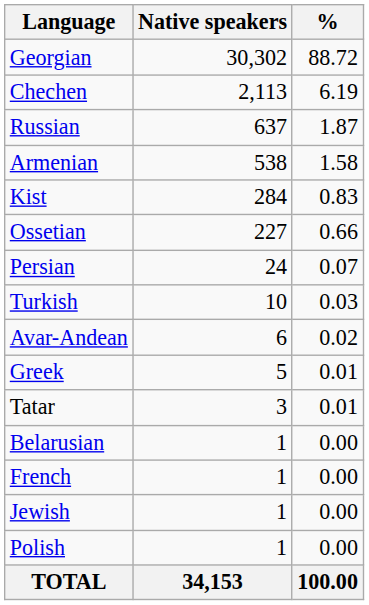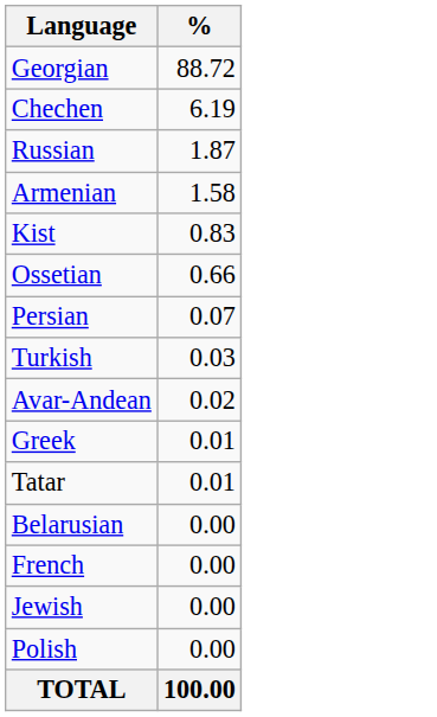 <table class="wikitable sortable">
 <tr>
 <th>Language</th>
-<th>Native speakers</th>
 <th>%</th>
 </tr>
 <tr>
 <td><a href='#'>Georgian</a></td>
-<td align="right">30,302</td>
 <td align="right">88.72</td>
 </tr>
 <tr>
 <td><a href='#'>Chechen</a></td>
-<td align="right">2,113</td>
 <td align="right">6.19</td>
 </tr>
 <tr>
 <td><a href='#'>Russian</a></td>
-<td align="right">637</td>
 <td align="right">1.87</td>
 </tr>
 <tr>
 <td><a href='#'>Armenian</a></td>
-<td align="right">538</td>
 <td align="right">1.58</td>
 </tr>
 <tr>
 <td><a href='#'>Kist</a></td>
-<td align="right">284</td>
 <td align="right">0.83</td>
 </tr>
 <tr>
 <td><a href='#'>Ossetian</a></td>
-<td align="right">227</td>
 <td align="right">0.66</td>
 </tr>
 <tr>
 <td><a href='#'>Persian</a></td>
-<td align="right">24</td>
 <td align="right">0.07</td>
 </tr>
 <tr>
 <td><a href='#'>Turkish</a></td>
-<td align="right">10</td>
 <td align="right">0.03</td>
 </tr>
 <tr>
 <td><a href='#'>Avar-Andean</a></td>
-<td align="right">6</td>
 <td align="right">0.02</td>
 </tr>
 <tr>
 <td><a href='#'>Greek</a></td>
-<td align="right">5</td>
 <td align="right">0.01</td>
 </tr>
 <tr>
 <td>Tatar</td>
-<td align="right">3</td>
 <td align="right">0.01</td>
 </tr>
 <tr>
 <td><a href='#'>Belarusian</a></td>
-<td align="right">1</td>
 <td align="right">0.00</td>
 </tr>
 <tr>
 <td><a href='#'>French</a></td>
-<td align="right">1</td>
 <td align="right">0.00</td>
 </tr>
 <tr>
 <td><a href='#'>Jewish</a></td>
-<td align="right">1</td>
 <td align="right">0.00</td>
 </tr>
 <tr>
 <td><a href='#'>Polish</a></td>
-<td align="right">1</td>
 <td align="right">0.00</td>
 </tr>
 <tr>
 <th>TOTAL</th>
-<th>34,153</th>
 <th>100.00</th>
 </tr>
 </table>
